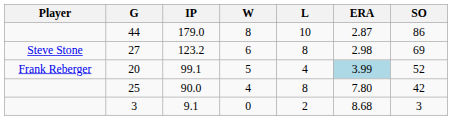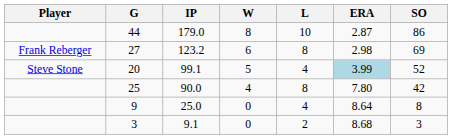 <table class="wikitable sortable">
 <tr>
 <th bgcolor="#DDDDFF" width="16%">Player</th>
 <th bgcolor="#DDDDFF" width="9%">G</th>
 <th bgcolor="#DDDDFF" width="9%">IP</th>
 <th bgcolor="#DDDDFF" width="9%">W</th>
 <th bgcolor="#DDDDFF" width="9%">L</th>
 <th bgcolor="#DDDDFF" width="9%">ERA</th>
 <th bgcolor="#DDDDFF" width="9%">SO</th>
 </tr>
 <tr align="center">
 <td></td>
 <td>44</td>
 <td>179.0</td>
 <td>8</td>
 <td>10</td>
 <td>2.87</td>
 <td>86</td>
 </tr>
 <tr align="center">
-<td><a href='#'>Steve Stone</a></td>
+<td><a href='#'>Frank Reberger</a></td>
 <td>27</td>
 <td>123.2</td>
 <td>6</td>
 <td>8</td>
 <td>2.98</td>
 <td>69</td>
 </tr>
 <tr align=center>
-<td><a href='#'>Frank Reberger</a></td>
+<td><a href='#'>Steve Stone</a></td>
 <td>20</td>
 <td>99.1</td>
 <td>5</td>
 <td>4</td>
 <td style="background: lightblue;">3.99</td>
 <td>52</td>
 </tr>
 <tr align=center>
 <td></td>
 <td>25</td>
 <td>90.0</td>
 <td>4</td>
 <td>8</td>
 <td>7.80</td>
 <td>42</td>
 </tr>
 <tr align="center">
 <td></td>
+<td>9</td>
+<td>25.0</td>
+<td>0</td>
+<td>4</td>
+<td>8.64</td>
+<td>8</td>
+</tr>
+<tr align="center">
+<td></td>
 <td>3</td>
 <td>9.1</td>
 <td>0</td>
 <td>2</td>
 <td>8.68</td>
 <td>3</td>
 </tr>
 </table>
